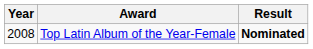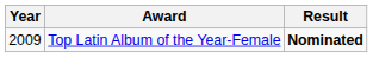 <table class="wikitable">
 <tr>
 <th>Year</th>
 <th>Award</th>
 <th>Result</th>
 </tr>
 <tr>
-<td>2008</td>
+<td>2009</td>
 <td><a href='#'>Top Latin Album of the Year-Female</a></td>
 <td><strong>Nominated</strong></td>
 </tr>
 </table>
